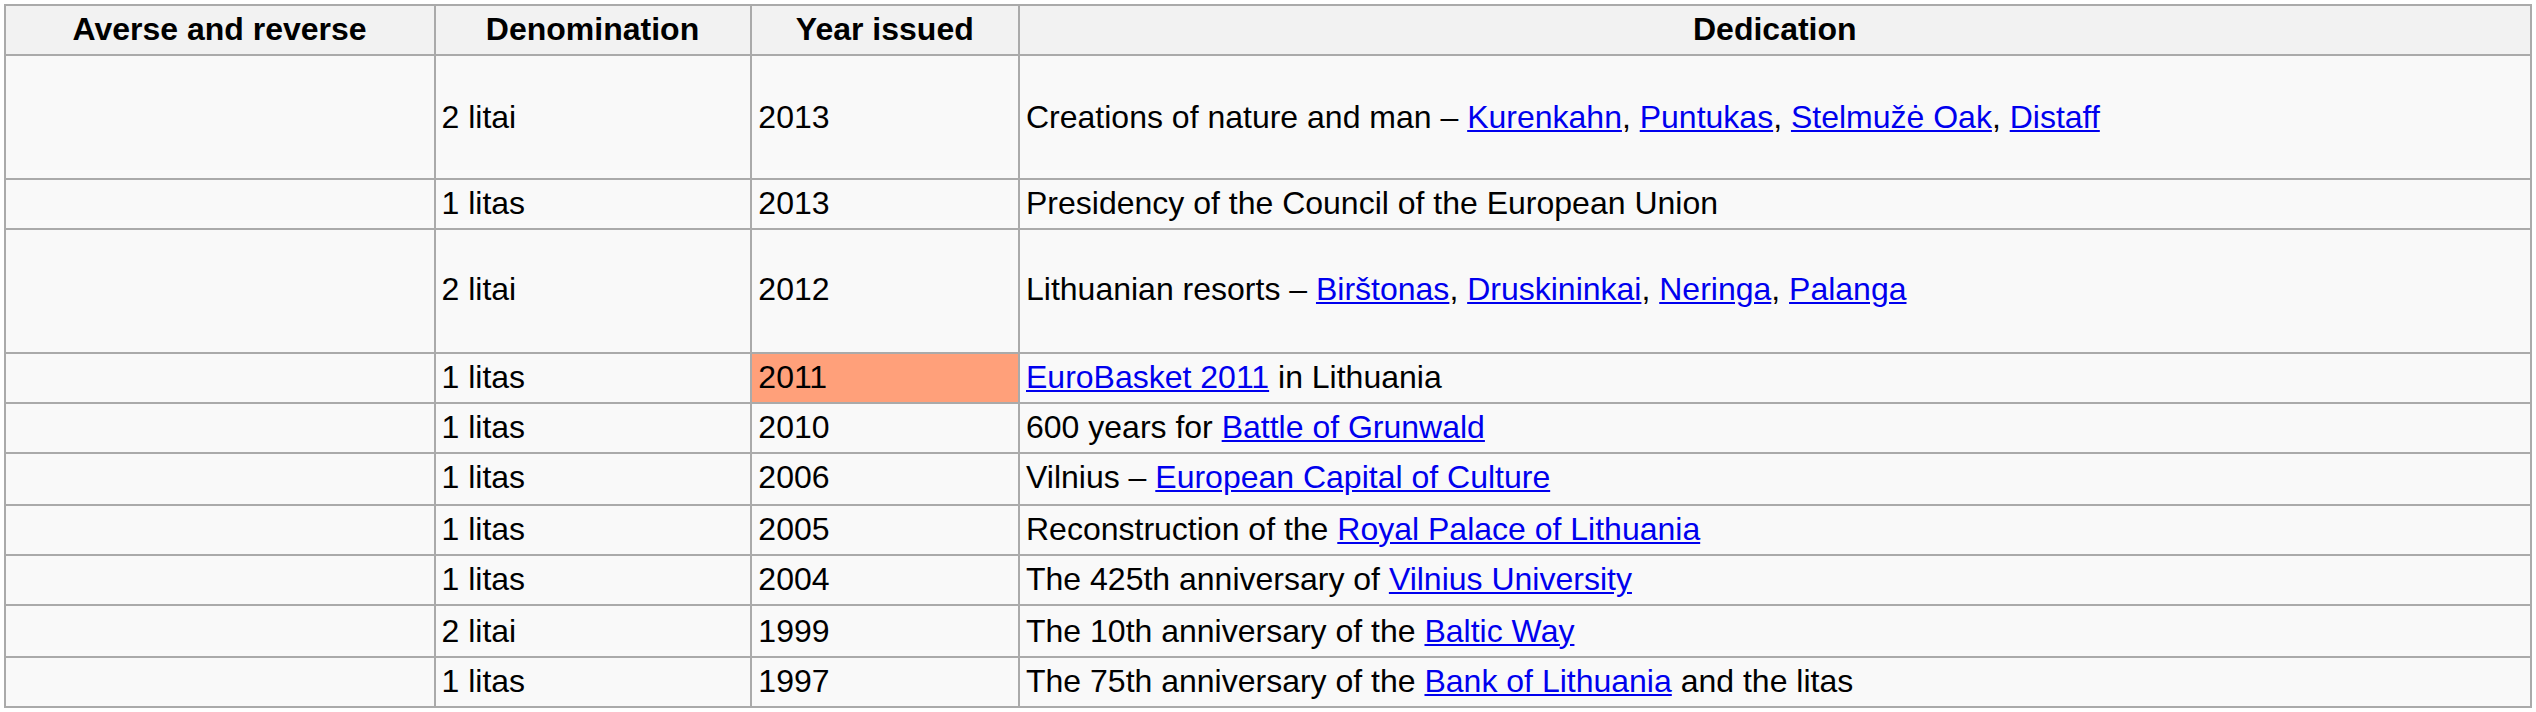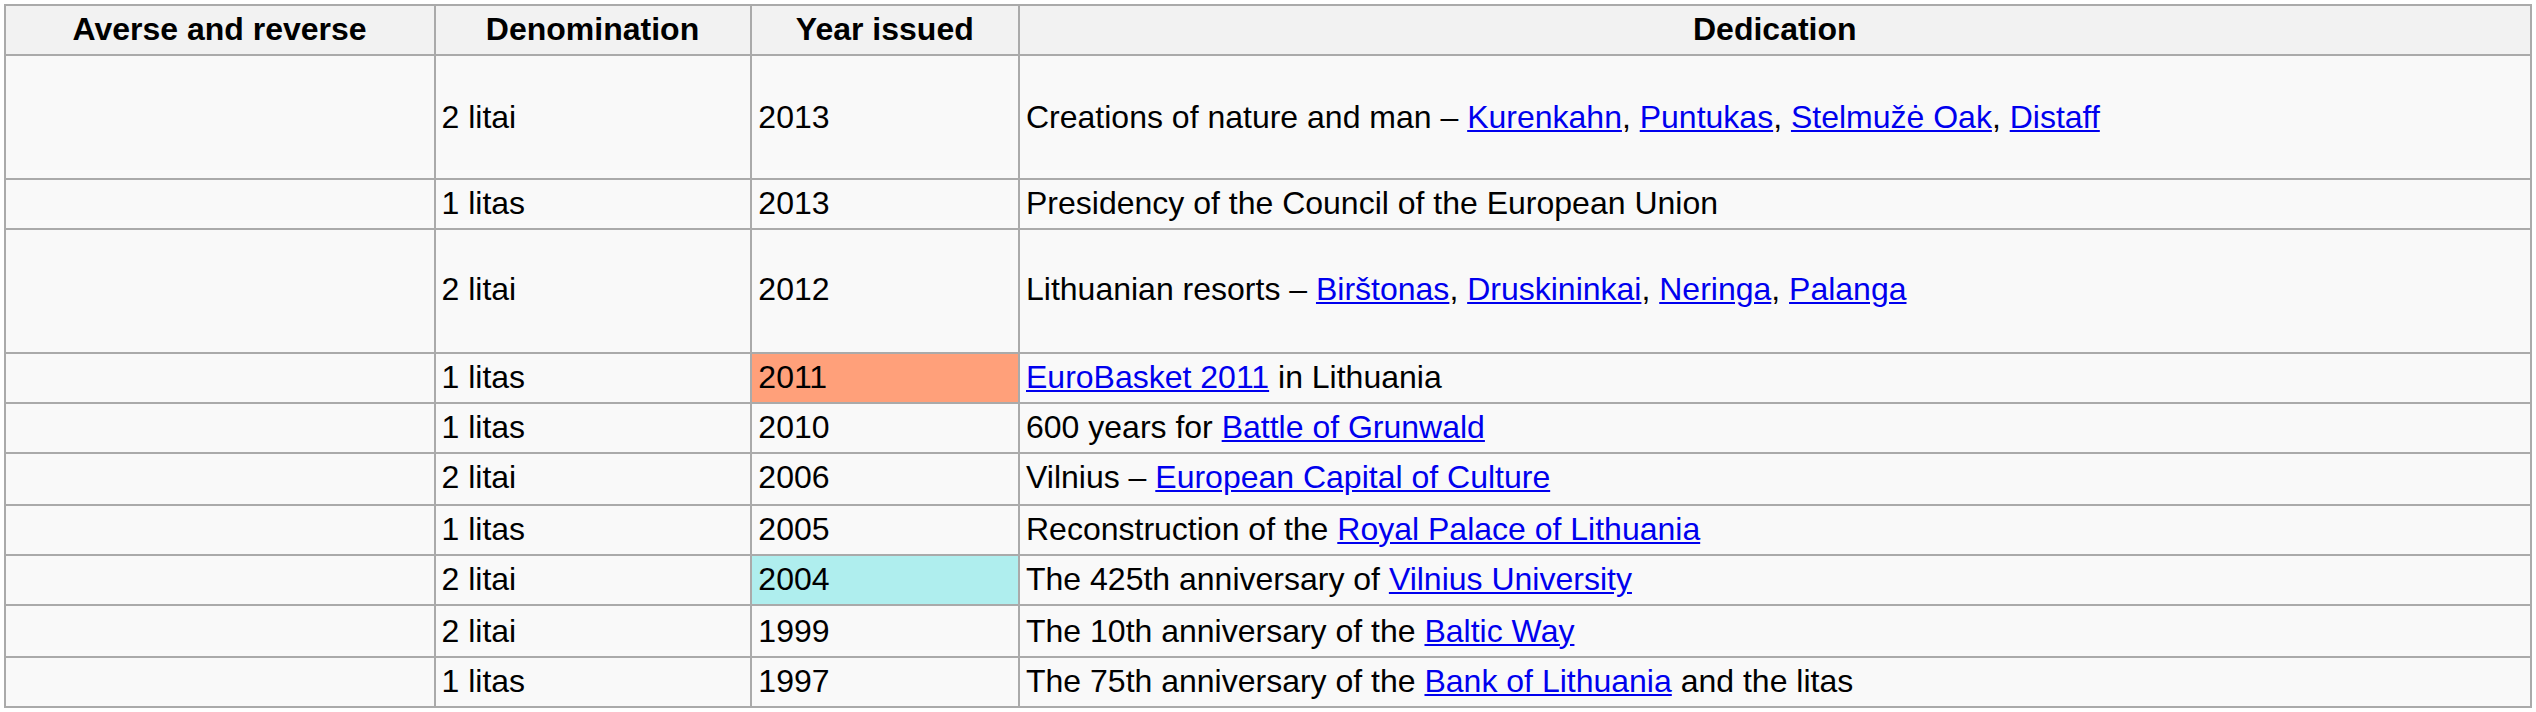 <table class=wikitable width=100%>
 <tr>
 <th>Averse and reverse</th>
 <th>Denomination</th>
 <th>Year issued</th>
 <th>Dedication</th>
 </tr>
 <tr>
 <td align="center"><br><br><br></td>
 <td>2 litai</td>
 <td>2013</td>
 <td>Creations of nature and man – <a href='#'>Kurenkahn</a>, <a href='#'>Puntukas</a>, <a href='#'>Stelmužė Oak</a>, <a href='#'>Distaff</a></td>
 </tr>
 <tr>
 <td align="center"> </td>
 <td>1 litas</td>
 <td>2013</td>
 <td>Presidency of the Council of the European Union</td>
 </tr>
 <tr>
 <td align="center"><br><br><br></td>
 <td>2 litai</td>
 <td>2012</td>
 <td>Lithuanian resorts – <a href='#'>Birštonas</a>, <a href='#'>Druskininkai</a>, <a href='#'>Neringa</a>, <a href='#'>Palanga</a></td>
 </tr>
 <tr>
 <td align="center"> </td>
 <td>1 litas</td>
 <td style="background: lightsalmon;">2011</td>
 <td><a href='#'>EuroBasket 2011</a> in Lithuania</td>
 </tr>
 <tr>
 <td align="center"> </td>
 <td>1 litas</td>
 <td>2010</td>
 <td>600 years for <a href='#'>Battle of Grunwald</a></td>
 </tr>
 <tr>
 <td align="center"> </td>
-<td>1 litas</td>
+<td>2 litai</td>
 <td>2006</td>
 <td>Vilnius – <a href='#'>European Capital of Culture</a></td>
 </tr>
 <tr>
 <td align="center"></td>
 <td>1 litas</td>
 <td>2005</td>
 <td>Reconstruction of the <a href='#'>Royal Palace of Lithuania</a></td>
 </tr>
 <tr>
 <td align="center"></td>
-<td>1 litas</td>
-<td>2004</td>
+<td>2 litai</td>
+<td style="background: paleturquoise;">2004</td>
 <td>The 425th anniversary of <a href='#'>Vilnius University</a></td>
 </tr>
 <tr>
 <td align="center"></td>
 <td>2 litai</td>
 <td>1999</td>
 <td>The 10th anniversary of the <a href='#'>Baltic Way</a></td>
 </tr>
 <tr>
 <td align="center"></td>
 <td>1 litas</td>
 <td>1997</td>
 <td>The 75th anniversary of the <a href='#'>Bank of Lithuania</a> and the litas</td>
 </tr>
 </table>
